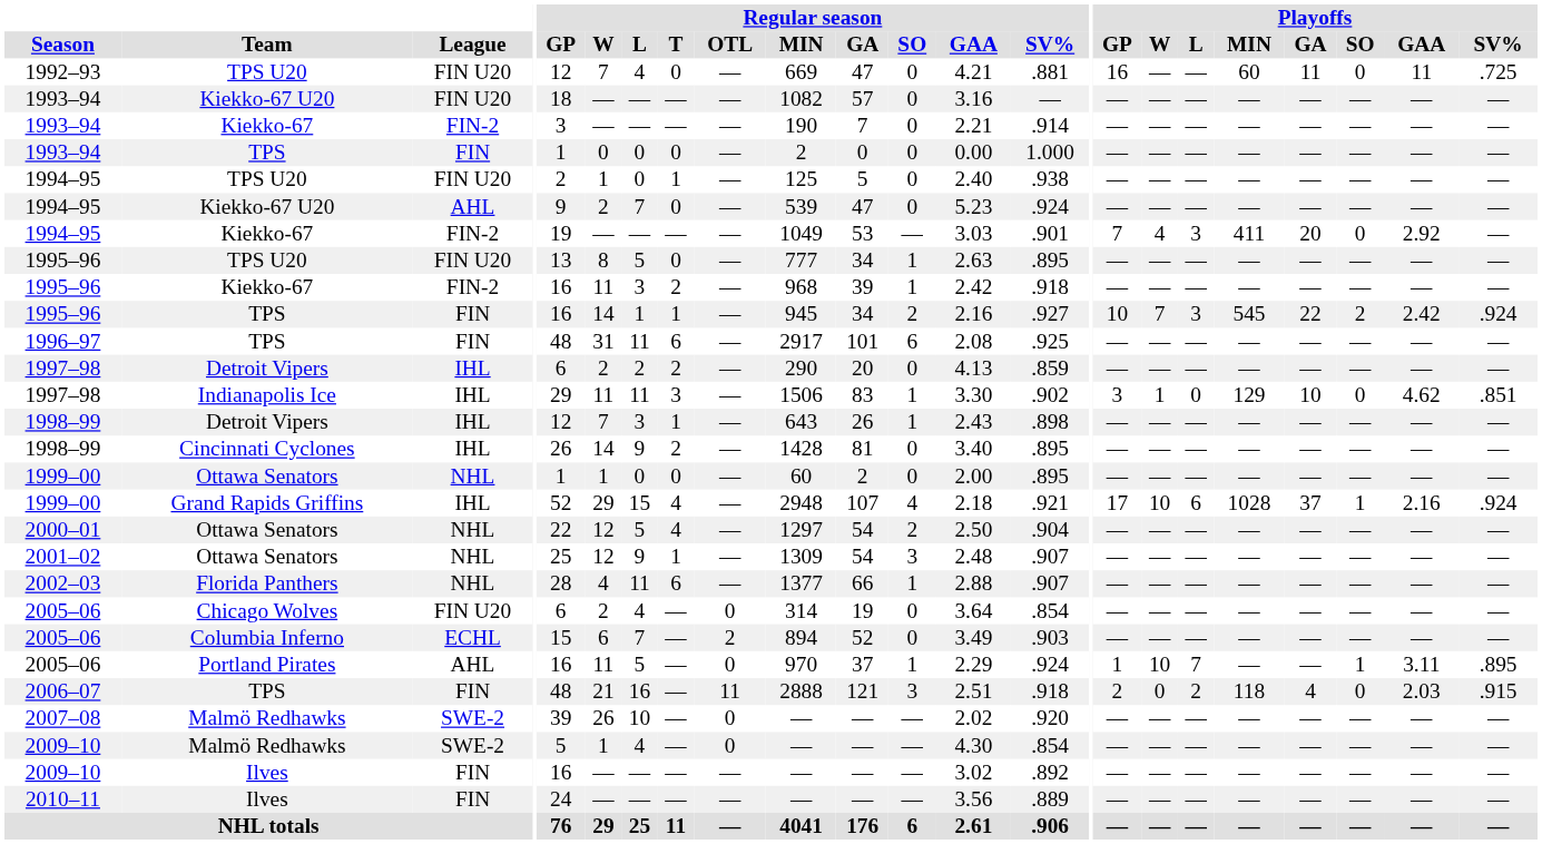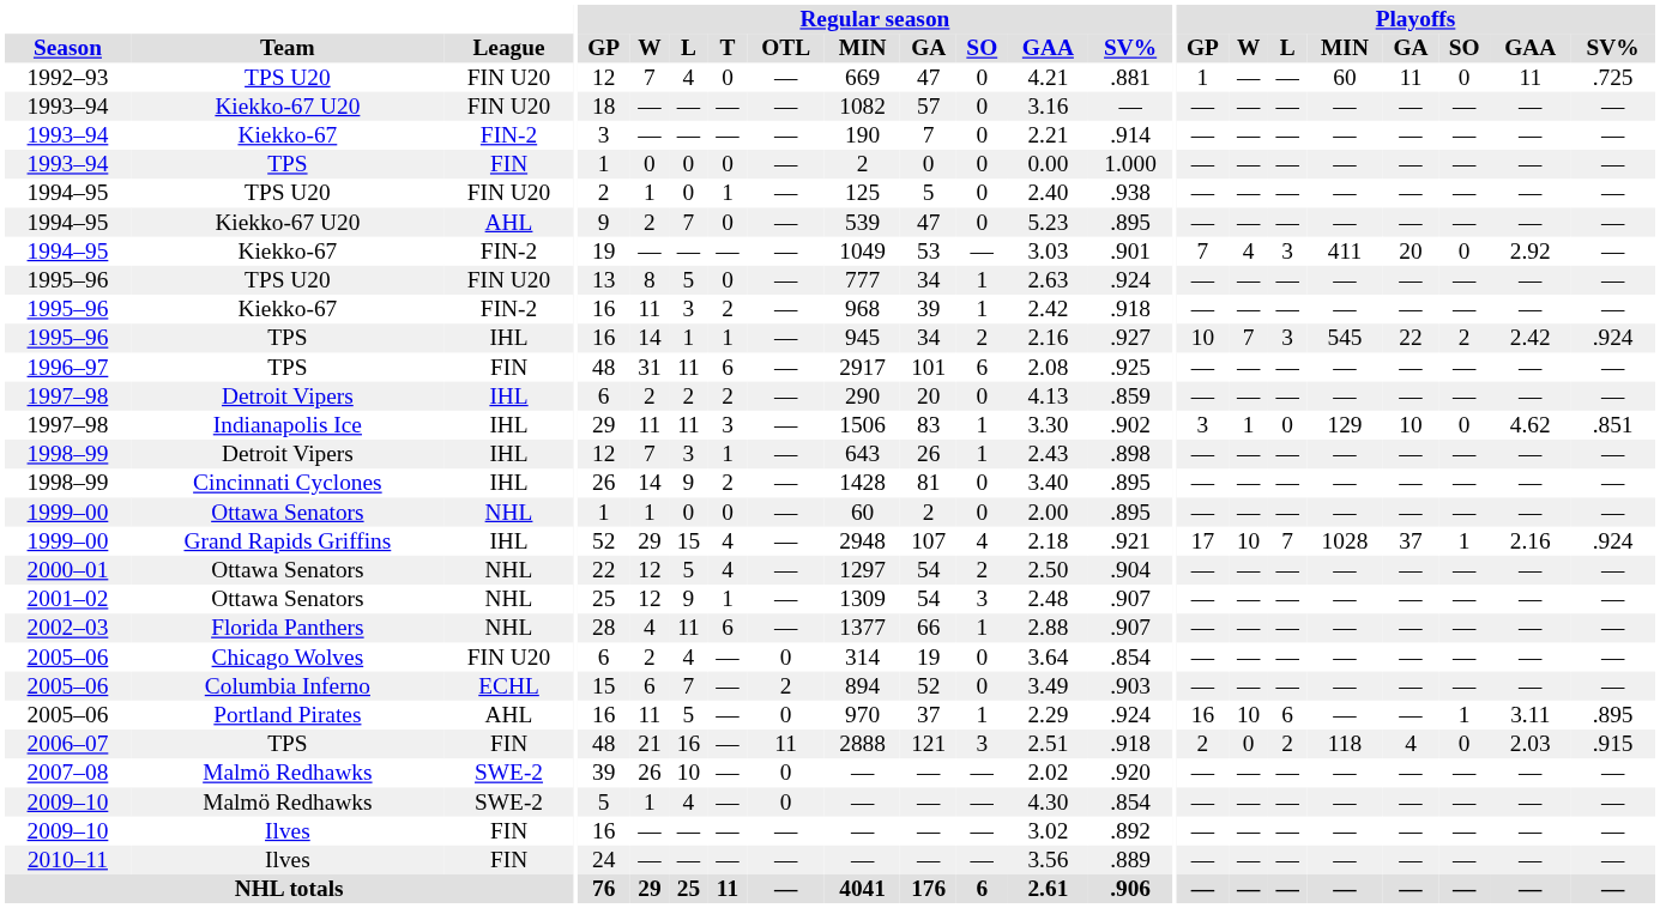 <table border="0" cellpadding="1" cellspacing="0" style="width:90%; text-align:center;">
 <tr bgcolor="#e0e0e0">
 <th colspan="3" bgcolor="#ffffff"></th>
 <th rowspan="99" bgcolor="#ffffff"></th>
 <th colspan="10" bgcolor="#e0e0e0"><a href='#'>Regular season</a></th>
 <th rowspan="99" bgcolor="#ffffff"></th>
 <th colspan="8" bgcolor="#e0e0e0"><a href='#'>Playoffs</a></th>
 </tr>
 <tr bgcolor="#e0e0e0">
 <th><a href='#'>Season</a></th>
 <th>Team</th>
 <th>League</th>
 <th>GP</th>
 <th>W</th>
 <th>L</th>
 <th>T</th>
 <th>OTL</th>
 <th>MIN</th>
 <th>GA</th>
 <th><a href='#'>SO</a></th>
 <th><a href='#'>GAA</a></th>
 <th><a href='#'>SV%</a></th>
 <th>GP</th>
 <th>W</th>
 <th>L</th>
 <th>MIN</th>
 <th>GA</th>
 <th>SO</th>
 <th>GAA</th>
 <th>SV%</th>
 </tr>
 <tr>
 <td>1992–93</td>
 <td><a href='#'>TPS U20</a></td>
 <td>FIN U20</td>
 <td>12</td>
 <td>7</td>
 <td>4</td>
 <td>0</td>
 <td>—</td>
 <td>669</td>
 <td>47</td>
 <td>0</td>
 <td>4.21</td>
 <td>.881</td>
-<td>16</td>
+<td>1</td>
 <td>—</td>
 <td>—</td>
 <td>60</td>
 <td>11</td>
 <td>0</td>
 <td>11</td>
 <td>.725</td>
 </tr>
 <tr bgcolor="#f0f0f0">
 <td>1993–94</td>
 <td><a href='#'>Kiekko-67 U20</a></td>
 <td>FIN U20</td>
 <td>18</td>
 <td>—</td>
 <td>—</td>
 <td>—</td>
 <td>—</td>
 <td>1082</td>
 <td>57</td>
 <td>0</td>
 <td>3.16</td>
 <td>—</td>
 <td>—</td>
 <td>—</td>
 <td>—</td>
 <td>—</td>
 <td>—</td>
 <td>—</td>
 <td>—</td>
 <td>—</td>
 </tr>
 <tr>
 <td><a href='#'>1993–94</a></td>
 <td><a href='#'>Kiekko-67</a></td>
 <td><a href='#'>FIN-2</a></td>
 <td>3</td>
 <td>—</td>
 <td>—</td>
 <td>—</td>
 <td>—</td>
 <td>190</td>
 <td>7</td>
 <td>0</td>
 <td>2.21</td>
 <td>.914</td>
 <td>—</td>
 <td>—</td>
 <td>—</td>
 <td>—</td>
 <td>—</td>
 <td>—</td>
 <td>—</td>
 <td>—</td>
 </tr>
 <tr bgcolor="#f0f0f0">
 <td><a href='#'>1993–94</a></td>
 <td><a href='#'>TPS</a></td>
 <td><a href='#'>FIN</a></td>
 <td>1</td>
 <td>0</td>
 <td>0</td>
 <td>0</td>
 <td>—</td>
 <td>2</td>
 <td>0</td>
 <td>0</td>
 <td>0.00</td>
 <td>1.000</td>
 <td>—</td>
 <td>—</td>
 <td>—</td>
 <td>—</td>
 <td>—</td>
 <td>—</td>
 <td>—</td>
 <td>—</td>
 </tr>
 <tr>
 <td>1994–95</td>
 <td>TPS U20</td>
 <td>FIN U20</td>
 <td>2</td>
 <td>1</td>
 <td>0</td>
 <td>1</td>
 <td>—</td>
 <td>125</td>
 <td>5</td>
 <td>0</td>
 <td>2.40</td>
 <td>.938</td>
 <td>—</td>
 <td>—</td>
 <td>—</td>
 <td>—</td>
 <td>—</td>
 <td>—</td>
 <td>—</td>
 <td>—</td>
 </tr>
 <tr bgcolor="#f0f0f0">
 <td>1994–95</td>
 <td>Kiekko-67 U20</td>
 <td><a href='#'>AHL</a></td>
 <td>9</td>
 <td>2</td>
 <td>7</td>
 <td>0</td>
 <td>—</td>
 <td>539</td>
 <td>47</td>
 <td>0</td>
 <td>5.23</td>
-<td>.924</td>
+<td>.895</td>
 <td>—</td>
 <td>—</td>
 <td>—</td>
 <td>—</td>
 <td>—</td>
 <td>—</td>
 <td>—</td>
 <td>—</td>
 </tr>
 <tr>
 <td><a href='#'>1994–95</a></td>
 <td>Kiekko-67</td>
 <td>FIN-2</td>
 <td>19</td>
 <td>—</td>
 <td>—</td>
 <td>—</td>
 <td>—</td>
 <td>1049</td>
 <td>53</td>
 <td>—</td>
 <td>3.03</td>
 <td>.901</td>
 <td>7</td>
 <td>4</td>
 <td>3</td>
 <td>411</td>
 <td>20</td>
 <td>0</td>
 <td>2.92</td>
 <td>—</td>
 </tr>
 <tr bgcolor="#f0f0f0">
 <td>1995–96</td>
 <td>TPS U20</td>
 <td>FIN U20</td>
 <td>13</td>
 <td>8</td>
 <td>5</td>
 <td>0</td>
 <td>—</td>
 <td>777</td>
 <td>34</td>
 <td>1</td>
 <td>2.63</td>
-<td>.895</td>
+<td>.924</td>
 <td>—</td>
 <td>—</td>
 <td>—</td>
 <td>—</td>
 <td>—</td>
 <td>—</td>
 <td>—</td>
 <td>—</td>
 </tr>
 <tr>
 <td><a href='#'>1995–96</a></td>
 <td>Kiekko-67</td>
 <td>FIN-2</td>
 <td>16</td>
 <td>11</td>
 <td>3</td>
 <td>2</td>
 <td>—</td>
 <td>968</td>
 <td>39</td>
 <td>1</td>
 <td>2.42</td>
 <td>.918</td>
 <td>—</td>
 <td>—</td>
 <td>—</td>
 <td>—</td>
 <td>—</td>
 <td>—</td>
 <td>—</td>
 <td>—</td>
 </tr>
 <tr bgcolor="#f0f0f0">
 <td><a href='#'>1995–96</a></td>
 <td>TPS</td>
-<td>FIN</td>
+<td>IHL</td>
 <td>16</td>
 <td>14</td>
 <td>1</td>
 <td>1</td>
 <td>—</td>
 <td>945</td>
 <td>34</td>
 <td>2</td>
 <td>2.16</td>
 <td>.927</td>
 <td>10</td>
 <td>7</td>
 <td>3</td>
 <td>545</td>
 <td>22</td>
 <td>2</td>
 <td>2.42</td>
 <td>.924</td>
 </tr>
 <tr>
 <td><a href='#'>1996–97</a></td>
 <td>TPS</td>
 <td>FIN</td>
 <td>48</td>
 <td>31</td>
 <td>11</td>
 <td>6</td>
 <td>—</td>
 <td>2917</td>
 <td>101</td>
 <td>6</td>
 <td>2.08</td>
 <td>.925</td>
 <td>—</td>
 <td>—</td>
 <td>—</td>
 <td>—</td>
 <td>—</td>
 <td>—</td>
 <td>—</td>
 <td>—</td>
 </tr>
 <tr bgcolor="#f0f0f0">
 <td><a href='#'>1997–98</a></td>
 <td><a href='#'>Detroit Vipers</a></td>
 <td><a href='#'>IHL</a></td>
 <td>6</td>
 <td>2</td>
 <td>2</td>
 <td>2</td>
 <td>—</td>
 <td>290</td>
 <td>20</td>
 <td>0</td>
 <td>4.13</td>
 <td>.859</td>
 <td>—</td>
 <td>—</td>
 <td>—</td>
 <td>—</td>
 <td>—</td>
 <td>—</td>
 <td>—</td>
 <td>—</td>
 </tr>
 <tr>
 <td>1997–98</td>
 <td><a href='#'>Indianapolis Ice</a></td>
 <td>IHL</td>
 <td>29</td>
 <td>11</td>
 <td>11</td>
 <td>3</td>
 <td>—</td>
 <td>1506</td>
 <td>83</td>
 <td>1</td>
 <td>3.30</td>
 <td>.902</td>
 <td>3</td>
 <td>1</td>
 <td>0</td>
 <td>129</td>
 <td>10</td>
 <td>0</td>
 <td>4.62</td>
 <td>.851</td>
 </tr>
 <tr bgcolor="#f0f0f0">
 <td><a href='#'>1998–99</a></td>
 <td>Detroit Vipers</td>
 <td>IHL</td>
 <td>12</td>
 <td>7</td>
 <td>3</td>
 <td>1</td>
 <td>—</td>
 <td>643</td>
 <td>26</td>
 <td>1</td>
 <td>2.43</td>
 <td>.898</td>
 <td>—</td>
 <td>—</td>
 <td>—</td>
 <td>—</td>
 <td>—</td>
 <td>—</td>
 <td>—</td>
 <td>—</td>
 </tr>
 <tr>
 <td>1998–99</td>
 <td><a href='#'>Cincinnati Cyclones</a></td>
 <td>IHL</td>
 <td>26</td>
 <td>14</td>
 <td>9</td>
 <td>2</td>
 <td>—</td>
 <td>1428</td>
 <td>81</td>
 <td>0</td>
 <td>3.40</td>
 <td>.895</td>
 <td>—</td>
 <td>—</td>
 <td>—</td>
 <td>—</td>
 <td>—</td>
 <td>—</td>
 <td>—</td>
 <td>—</td>
 </tr>
 <tr bgcolor="#f0f0f0">
 <td><a href='#'>1999–00</a></td>
 <td><a href='#'>Ottawa Senators</a></td>
 <td><a href='#'>NHL</a></td>
 <td>1</td>
 <td>1</td>
 <td>0</td>
 <td>0</td>
 <td>—</td>
 <td>60</td>
 <td>2</td>
 <td>0</td>
 <td>2.00</td>
 <td>.895</td>
 <td>—</td>
 <td>—</td>
 <td>—</td>
 <td>—</td>
 <td>—</td>
 <td>—</td>
 <td>—</td>
 <td>—</td>
 </tr>
 <tr>
 <td><a href='#'>1999–00</a></td>
 <td><a href='#'>Grand Rapids Griffins</a></td>
 <td>IHL</td>
 <td>52</td>
 <td>29</td>
 <td>15</td>
 <td>4</td>
 <td>—</td>
 <td>2948</td>
 <td>107</td>
 <td>4</td>
 <td>2.18</td>
 <td>.921</td>
 <td>17</td>
 <td>10</td>
-<td>6</td>
+<td>7</td>
 <td>1028</td>
 <td>37</td>
 <td>1</td>
 <td>2.16</td>
 <td>.924</td>
 </tr>
 <tr bgcolor="#f0f0f0">
 <td><a href='#'>2000–01</a></td>
 <td>Ottawa Senators</td>
 <td>NHL</td>
 <td>22</td>
 <td>12</td>
 <td>5</td>
 <td>4</td>
 <td>—</td>
 <td>1297</td>
 <td>54</td>
 <td>2</td>
 <td>2.50</td>
 <td>.904</td>
 <td>—</td>
 <td>—</td>
 <td>—</td>
 <td>—</td>
 <td>—</td>
 <td>—</td>
 <td>—</td>
 <td>—</td>
 </tr>
 <tr>
 <td><a href='#'>2001–02</a></td>
 <td>Ottawa Senators</td>
 <td>NHL</td>
 <td>25</td>
 <td>12</td>
 <td>9</td>
 <td>1</td>
 <td>—</td>
 <td>1309</td>
 <td>54</td>
 <td>3</td>
 <td>2.48</td>
 <td>.907</td>
 <td>—</td>
 <td>—</td>
 <td>—</td>
 <td>—</td>
 <td>—</td>
 <td>—</td>
 <td>—</td>
 <td>—</td>
 </tr>
 <tr bgcolor="#f0f0f0">
 <td><a href='#'>2002–03</a></td>
 <td><a href='#'>Florida Panthers</a></td>
 <td>NHL</td>
 <td>28</td>
 <td>4</td>
 <td>11</td>
 <td>6</td>
 <td>—</td>
 <td>1377</td>
 <td>66</td>
 <td>1</td>
 <td>2.88</td>
 <td>.907</td>
 <td>—</td>
 <td>—</td>
 <td>—</td>
 <td>—</td>
 <td>—</td>
 <td>—</td>
 <td>—</td>
 <td>—</td>
 </tr>
 <tr>
 <td><a href='#'>2005–06</a></td>
 <td><a href='#'>Chicago Wolves</a></td>
 <td>FIN U20</td>
 <td>6</td>
 <td>2</td>
 <td>4</td>
 <td>—</td>
 <td>0</td>
 <td>314</td>
 <td>19</td>
 <td>0</td>
 <td>3.64</td>
 <td>.854</td>
 <td>—</td>
 <td>—</td>
 <td>—</td>
 <td>—</td>
 <td>—</td>
 <td>—</td>
 <td>—</td>
 <td>—</td>
 </tr>
 <tr bgcolor="#f0f0f0">
 <td><a href='#'>2005–06</a></td>
 <td><a href='#'>Columbia Inferno</a></td>
 <td><a href='#'>ECHL</a></td>
 <td>15</td>
 <td>6</td>
 <td>7</td>
 <td>—</td>
 <td>2</td>
 <td>894</td>
 <td>52</td>
 <td>0</td>
 <td>3.49</td>
 <td>.903</td>
 <td>—</td>
 <td>—</td>
 <td>—</td>
 <td>—</td>
 <td>—</td>
 <td>—</td>
 <td>—</td>
 <td>—</td>
 </tr>
 <tr>
 <td>2005–06</td>
 <td><a href='#'>Portland Pirates</a></td>
 <td>AHL</td>
 <td>16</td>
 <td>11</td>
 <td>5</td>
 <td>—</td>
 <td>0</td>
 <td>970</td>
 <td>37</td>
 <td>1</td>
 <td>2.29</td>
 <td>.924</td>
-<td>1</td>
+<td>16</td>
 <td>10</td>
-<td>7</td>
+<td>6</td>
 <td>—</td>
 <td>—</td>
 <td>1</td>
 <td>3.11</td>
 <td>.895</td>
 </tr>
 <tr bgcolor="#f0f0f0">
 <td><a href='#'>2006–07</a></td>
 <td>TPS</td>
 <td>FIN</td>
 <td>48</td>
 <td>21</td>
 <td>16</td>
 <td>—</td>
 <td>11</td>
 <td>2888</td>
 <td>121</td>
 <td>3</td>
 <td>2.51</td>
 <td>.918</td>
 <td>2</td>
 <td>0</td>
 <td>2</td>
 <td>118</td>
 <td>4</td>
 <td>0</td>
 <td>2.03</td>
 <td>.915</td>
 </tr>
 <tr>
 <td><a href='#'>2007–08</a></td>
 <td><a href='#'>Malmö Redhawks</a></td>
 <td><a href='#'>SWE-2</a></td>
 <td>39</td>
 <td>26</td>
 <td>10</td>
 <td>—</td>
 <td>0</td>
 <td>—</td>
 <td>—</td>
 <td>—</td>
 <td>2.02</td>
 <td>.920</td>
 <td>—</td>
 <td>—</td>
 <td>—</td>
 <td>—</td>
 <td>—</td>
 <td>—</td>
 <td>—</td>
 <td>—</td>
 </tr>
 <tr bgcolor="#f0f0f0">
 <td><a href='#'>2009–10</a></td>
 <td>Malmö Redhawks</td>
 <td>SWE-2</td>
 <td>5</td>
 <td>1</td>
 <td>4</td>
 <td>—</td>
 <td>0</td>
 <td>—</td>
 <td>—</td>
 <td>—</td>
 <td>4.30</td>
 <td>.854</td>
 <td>—</td>
 <td>—</td>
 <td>—</td>
 <td>—</td>
 <td>—</td>
 <td>—</td>
 <td>—</td>
 <td>—</td>
 </tr>
 <tr>
 <td><a href='#'>2009–10</a></td>
 <td><a href='#'>Ilves</a></td>
 <td>FIN</td>
 <td>16</td>
 <td>—</td>
 <td>—</td>
 <td>—</td>
 <td>—</td>
 <td>—</td>
 <td>—</td>
 <td>—</td>
 <td>3.02</td>
 <td>.892</td>
 <td>—</td>
 <td>—</td>
 <td>—</td>
 <td>—</td>
 <td>—</td>
 <td>—</td>
 <td>—</td>
 <td>—</td>
 </tr>
 <tr bgcolor="#f0f0f0">
 <td><a href='#'>2010–11</a></td>
 <td>Ilves</td>
 <td>FIN</td>
 <td>24</td>
 <td>—</td>
 <td>—</td>
 <td>—</td>
 <td>—</td>
 <td>—</td>
 <td>—</td>
 <td>—</td>
 <td>3.56</td>
 <td>.889</td>
 <td>—</td>
 <td>—</td>
 <td>—</td>
 <td>—</td>
 <td>—</td>
 <td>—</td>
 <td>—</td>
 <td>—</td>
 </tr>
 <tr bgcolor="#e0e0e0">
 <th colspan=3>NHL totals</th>
 <th>76</th>
 <th>29</th>
 <th>25</th>
 <th>11</th>
 <th>—</th>
 <th>4041</th>
 <th>176</th>
 <th>6</th>
 <th>2.61</th>
 <th>.906</th>
 <th>—</th>
 <th>—</th>
 <th>—</th>
 <th>—</th>
 <th>—</th>
 <th>—</th>
 <th>—</th>
 <th>—</th>
 </tr>
 </table>
